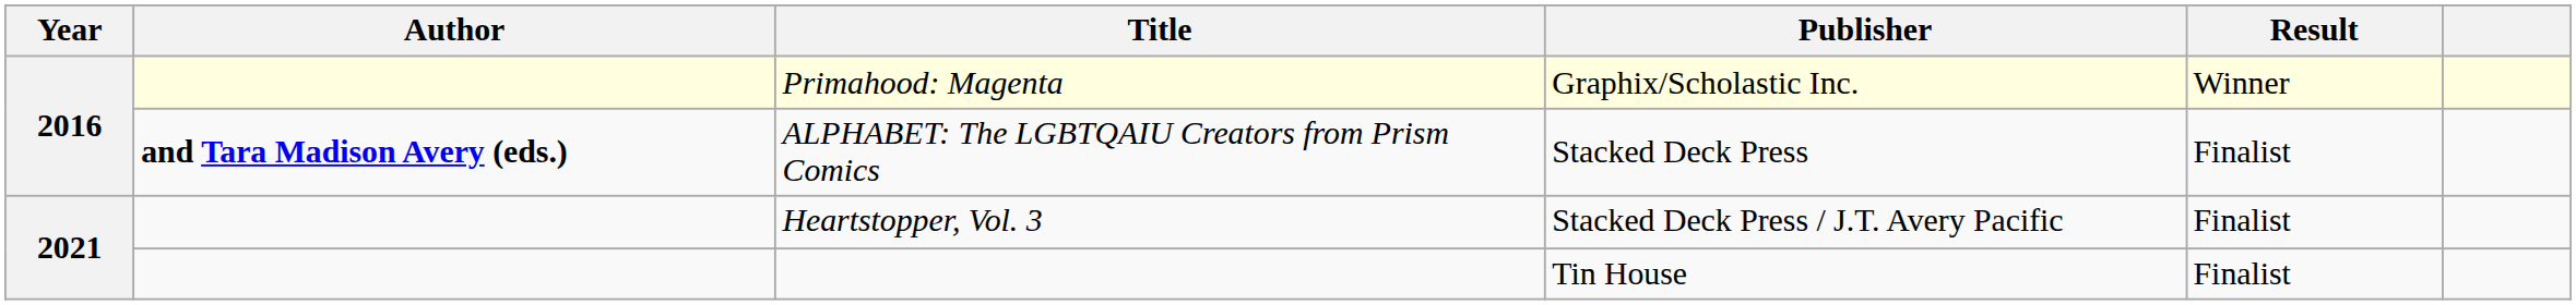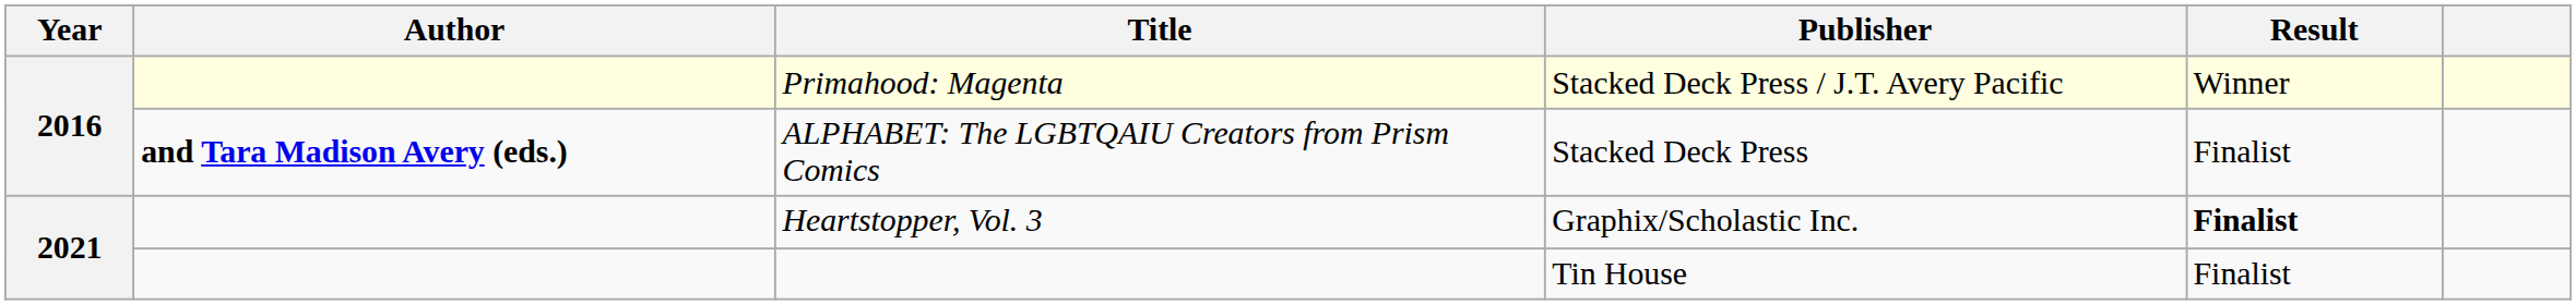 <table class="wikitable sortable mw-collapsible" style=width:100%>
 <tr>
 <th scope="col" width="5%">Year</th>
 <th scope="col" width="25%">Author</th>
 <th scope="col" width="30%">Title</th>
 <th scope="col" width="25%">Publisher</th>
 <th scope="col" width="10%">Result</th>
 <th scope="col" width="5%"></th>
 </tr>
 <tr style=background:lightyellow>
 <th rowspan="2">2016</th>
 <td></td>
 <td><em>Primahood: Magenta</em></td>
-<td>Graphix/Scholastic Inc.</td>
+<td>Stacked Deck Press / J.T. Avery Pacific</td>
 <td>Winner</td>
 <td></td>
 </tr>
 <tr>
 <td><strong> and <a href='#'>Tara Madison Avery</a> (eds.)</strong></td>
 <td><em>ALPHABET: The LGBTQAIU Creators from Prism Comics</em> </td>
 <td>Stacked Deck Press</td>
 <td>Finalist</td>
 <td></td>
 </tr>
 <tr>
 <th rowspan="2">2021</th>
 <td></td>
 <td><em>Heartstopper, Vol. 3</em></td>
-<td>Stacked Deck Press / J.T. Avery Pacific</td>
-<td>Finalist</td>
+<td>Graphix/Scholastic Inc.</td>
+<td><strong>Finalist</strong></td>
 <td></td>
 </tr>
 <tr>
 <td></td>
 <td></td>
 <td>Tin House</td>
 <td>Finalist</td>
 <td></td>
 </tr>
 </table>
